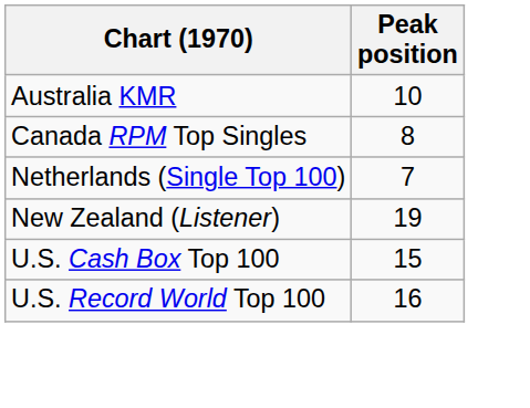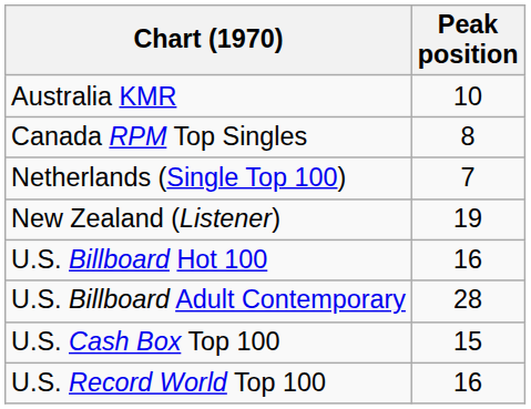 <table class="wikitable sortable">
 <tr>
 <th>Chart (1970)</th>
 <th>Peak<br>position</th>
 </tr>
 <tr>
 <td>Australia <a href='#'>KMR</a></td>
 <td style="text-align:center;">10</td>
 </tr>
 <tr>
 <td>Canada <em><a href='#'>RPM</a></em> Top Singles</td>
 <td style="text-align:center;">8</td>
 </tr>
 <tr>
 <td>Netherlands (<a href='#'>Single Top 100</a>)</td>
 <td style="text-align:center;">7</td>
 </tr>
 <tr>
 <td>New Zealand (<em>Listener</em>)</td>
 <td style="text-align:center;">19</td>
 </tr>
 <tr>
+<td>U.S. <em><a href='#'>Billboard</a></em> <a href='#'>Hot 100</a></td>
+<td style="text-align:center;">16</td>
+</tr>
+<tr>
+<td>U.S. <em>Billboard</em> <a href='#'>Adult Contemporary</a></td>
+<td style="text-align:center;">28</td>
+</tr>
+<tr>
 <td>U.S. <a href='#'><em>Cash Box</em></a> Top 100</td>
 <td align="center">15</td>
 </tr>
 <tr>
 <td>U.S. <em><a href='#'>Record World</a></em> Top 100</td>
 <td align="center">16</td>
 </tr>
 </table>
